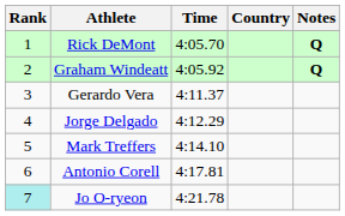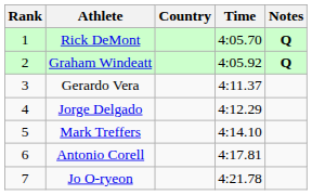 <table class="wikitable sortable" style="text-align:center">
 <tr>
 <th>Rank</th>
 <th>Athlete</th>
+<th>Country</th>
 <th>Time</th>
-<th>Country</th>
 <th>Notes</th>
 </tr>
 <tr bgcolor=ccffcc>
 <td>1</td>
 <td><a href='#'>Rick DeMont</a></td>
+<td align=left></td>
 <td>4:05.70</td>
-<td align=left></td>
 <td><strong>Q</strong></td>
 </tr>
 <tr bgcolor=ccffcc>
 <td>2</td>
 <td><a href='#'>Graham Windeatt</a></td>
+<td align=left></td>
 <td>4:05.92</td>
-<td align=left></td>
 <td><strong> Q </strong></td>
 </tr>
 <tr>
 <td>3</td>
 <td>Gerardo Vera</td>
+<td align=left></td>
 <td>4:11.37</td>
-<td align=left></td>
 <td><strong> </strong></td>
 </tr>
 <tr>
 <td>4</td>
 <td><a href='#'>Jorge Delgado</a></td>
+<td align=left></td>
 <td>4:12.29</td>
-<td align=left></td>
 <td><strong> </strong></td>
 </tr>
 <tr>
 <td>5</td>
 <td><a href='#'>Mark Treffers</a></td>
+<td align=left></td>
 <td>4:14.10</td>
-<td align=left></td>
 <td><strong> </strong></td>
 </tr>
 <tr>
 <td>6</td>
 <td><a href='#'>Antonio Corell</a></td>
+<td align=left></td>
 <td>4:17.81</td>
-<td align=left></td>
 <td><strong> </strong></td>
 </tr>
 <tr>
-<td style="background: paleturquoise;">7</td>
+<td>7</td>
 <td><a href='#'>Jo O-ryeon</a></td>
+<td align=left></td>
 <td>4:21.78</td>
-<td align=left></td>
 <td><strong> </strong></td>
 </tr>
 </table>
